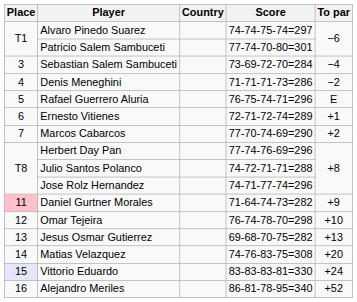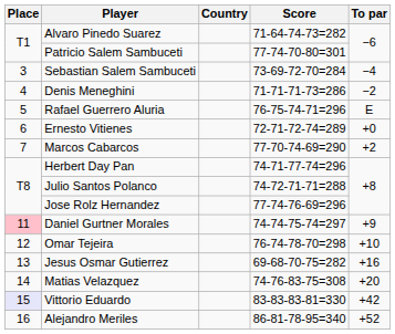 <table class="wikitable">
 <tr>
 <th>Place</th>
 <th>Player</th>
 <th>Country</th>
 <th>Score</th>
 <th>To par</th>
 </tr>
 <tr>
 <td rowspan="2" style="text-align:center;">T1</td>
 <td>Alvaro Pinedo Suarez</td>
 <td></td>
-<td>74-74-75-74=297</td>
+<td>71-64-74-73=282</td>
 <td rowspan="2" style="text-align:center;">−6</td>
 </tr>
 <tr>
 <td>Patricio Salem Sambuceti</td>
 <td></td>
 <td>77-74-70-80=301</td>
 </tr>
 <tr>
 <td style="text-align:center;">3</td>
 <td>Sebastian Salem Sambuceti</td>
 <td></td>
 <td>73-69-72-70=284</td>
 <td style="text-align:center;">−4</td>
 </tr>
 <tr>
 <td style="text-align:center;">4</td>
 <td>Denis Meneghini</td>
 <td></td>
 <td>71-71-71-73=286</td>
 <td style="text-align:center;">−2</td>
 </tr>
 <tr>
 <td style="text-align:center;">5</td>
 <td>Rafael Guerrero Aluria</td>
 <td></td>
 <td>76-75-74-71=296</td>
 <td style="text-align:center;">E</td>
 </tr>
 <tr>
 <td style="text-align:center;">6</td>
 <td>Ernesto Vitienes</td>
 <td></td>
 <td>72-71-72-74=289</td>
-<td style="text-align:center;">+1</td>
+<td style="text-align:center;">+0</td>
 </tr>
 <tr>
 <td style="text-align:center;">7</td>
 <td>Marcos Cabarcos</td>
 <td></td>
 <td>77-70-74-69=290</td>
 <td style="text-align:center;">+2</td>
 </tr>
 <tr>
 <td rowspan="3" style="text-align:center;">T8</td>
 <td>Herbert Day Pan</td>
 <td></td>
-<td>77-74-76-69=296</td>
+<td>74-71-77-74=296</td>
 <td rowspan="3" style="text-align:center;">+8</td>
 </tr>
 <tr>
 <td>Julio Santos Polanco</td>
 <td></td>
 <td>74-72-71-71=288</td>
 </tr>
 <tr>
 <td>Jose Rolz Hernandez</td>
 <td></td>
-<td>74-71-77-74=296</td>
+<td>77-74-76-69=296</td>
 </tr>
 <tr>
 <td style="background: pink; text-align:center;">11</td>
 <td>Daniel Gurtner Morales</td>
 <td></td>
-<td>71-64-74-73=282</td>
+<td>74-74-75-74=297</td>
 <td style="text-align:center;">+9</td>
 </tr>
 <tr>
 <td style="text-align:center;">12</td>
 <td>Omar Tejeira</td>
 <td></td>
 <td>76-74-78-70=298</td>
 <td style="text-align:center;">+10</td>
 </tr>
 <tr>
 <td style="text-align:center;">13</td>
 <td>Jesus Osmar Gutierrez</td>
 <td></td>
 <td>69-68-70-75=282</td>
-<td style="text-align:center;">+13</td>
+<td style="text-align:center;">+16</td>
 </tr>
 <tr>
 <td style="text-align:center;">14</td>
 <td>Matias Velazquez</td>
 <td></td>
 <td>74-76-83-75=308</td>
 <td style="text-align:center;">+20</td>
 </tr>
 <tr>
 <td style="background: lavender; text-align:center;">15</td>
 <td>Vittorio Eduardo</td>
 <td></td>
 <td>83-83-83-81=330</td>
-<td style="text-align:center;">+24</td>
+<td style="text-align:center;">+42</td>
 </tr>
 <tr>
 <td style="text-align:center;">16</td>
 <td>Alejandro Meriles</td>
 <td></td>
 <td>86-81-78-95=340</td>
 <td style="text-align:center;">+52</td>
 </tr>
 </table>
